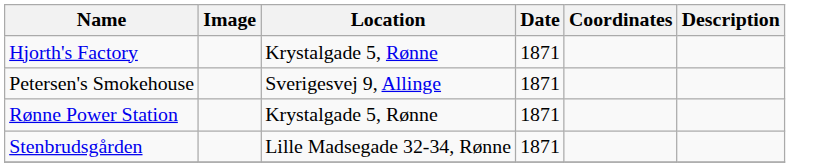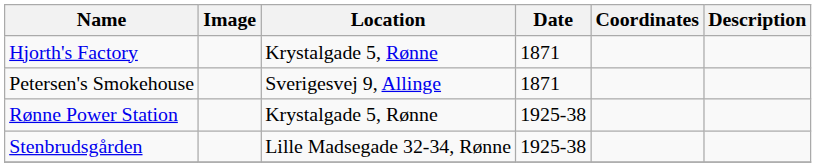 <table class="wikitable sortable">
 <tr>
 <th>Name</th>
 <th>Image</th>
 <th>Location</th>
 <th>Date</th>
 <th>Coordinates</th>
 <th>Description</th>
 </tr>
 <tr>
 <td><a href='#'>Hjorth's Factory</a></td>
 <td></td>
 <td>Krystalgade 5, <a href='#'>Rønne</a></td>
 <td>1871</td>
 <td></td>
 </tr>
 <tr>
 <td>Petersen's Smokehouse</td>
 <td></td>
 <td>Sverigesvej 9, <a href='#'>Allinge</a></td>
 <td>1871</td>
 <td></td>
 <td></td>
 </tr>
 <tr>
 <td><a href='#'>Rønne Power Station</a></td>
 <td></td>
 <td>Krystalgade 5, Rønne</td>
-<td>1871</td>
+<td>1925-38</td>
 <td></td>
 <td></td>
 </tr>
 <tr>
 <td><a href='#'>Stenbrudsgården</a></td>
 <td></td>
 <td>Lille Madsegade 32-34, Rønne</td>
-<td>1871</td>
+<td>1925-38</td>
 <td></td>
 <td></td>
 </tr>
 <tr>
 </tr>
 </table>
